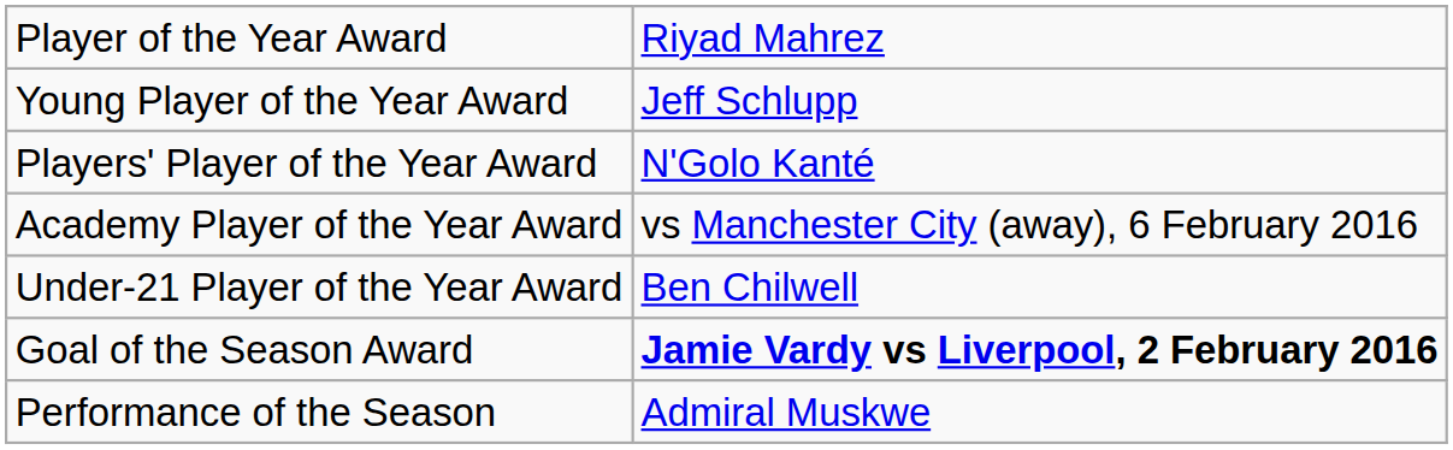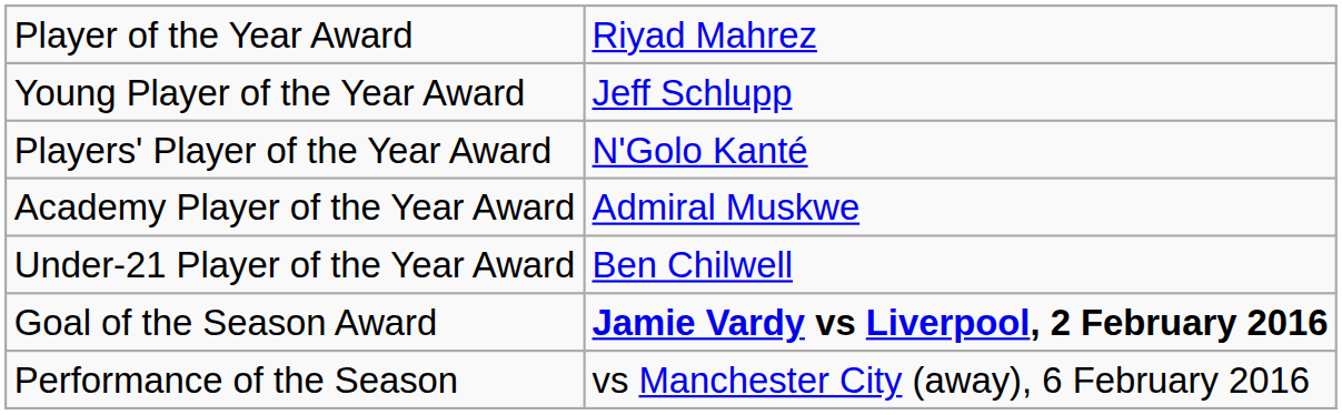 <table class="wikitable" style="text-align:left; font-size:95%;">
 <tr>
 <td>Player of the Year Award</td>
 <td> <a href='#'>Riyad Mahrez</a></td>
 </tr>
 <tr>
 <td>Young Player of the Year Award</td>
 <td> <a href='#'>Jeff Schlupp</a></td>
 </tr>
 <tr>
 <td>Players' Player of the Year Award</td>
 <td> <a href='#'>N'Golo Kanté</a></td>
 </tr>
 <tr>
 <td>Academy Player of the Year Award</td>
-<td>vs <a href='#'>Manchester City</a> (away), 6 February 2016</td>
+<td> <a href='#'>Admiral Muskwe</a></td>
 </tr>
 <tr>
 <td>Under-21 Player of the Year Award</td>
 <td> <a href='#'>Ben Chilwell</a></td>
 </tr>
 <tr>
 <td>Goal of the Season Award</td>
 <td><strong> <a href='#'>Jamie Vardy</a> vs <a href='#'>Liverpool</a>, 2 February 2016</strong></td>
 </tr>
 <tr>
 <td>Performance of the Season</td>
-<td> <a href='#'>Admiral Muskwe</a></td>
+<td>vs <a href='#'>Manchester City</a> (away), 6 February 2016</td>
 </tr>
 </table>
